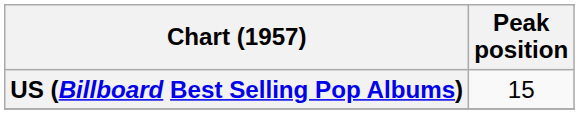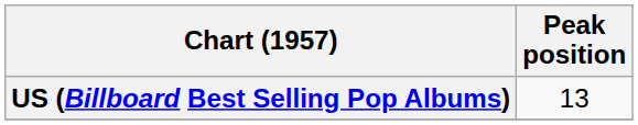 <table class="wikitable sortable plainrowheaders" style="text-align:center">
 <tr>
 <th>Chart (1957)</th>
 <th>Peak<br>position</th>
 </tr>
 <tr>
 <th scope="row">US (<em><a href='#'>Billboard</a></em> <a href='#'>Best Selling Pop Albums</a>)</th>
-<td style="text-align:center;">15</td>
+<td style="text-align:center;">13</td>
 </tr>
 <tr>
 </tr>
 </table>
